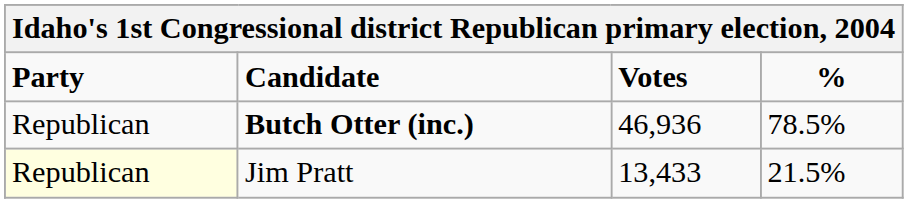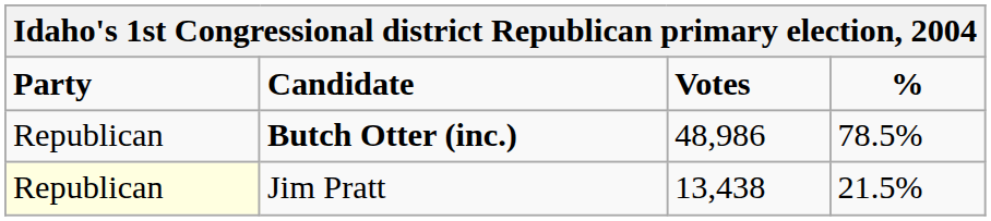 <table class="wikitable">
 <tr>
 <th colspan="4">Idaho's 1st Congressional district Republican primary election, 2004</th>
 </tr>
 <tr>
 <td><strong>Party</strong></td>
 <td><strong>Candidate</strong></td>
 <td><strong>Votes</strong></td>
 <td align=center><strong>%</strong></td>
 </tr>
 <tr>
 <td>Republican</td>
 <td><strong>Butch Otter (inc.)</strong></td>
-<td>46,936</td>
+<td>48,986</td>
 <td>78.5%</td>
 </tr>
 <tr>
 <td style="background: lightyellow;">Republican</td>
 <td>Jim Pratt</td>
-<td>13,433</td>
+<td>13,438</td>
 <td>21.5%</td>
 </tr>
 </table>
